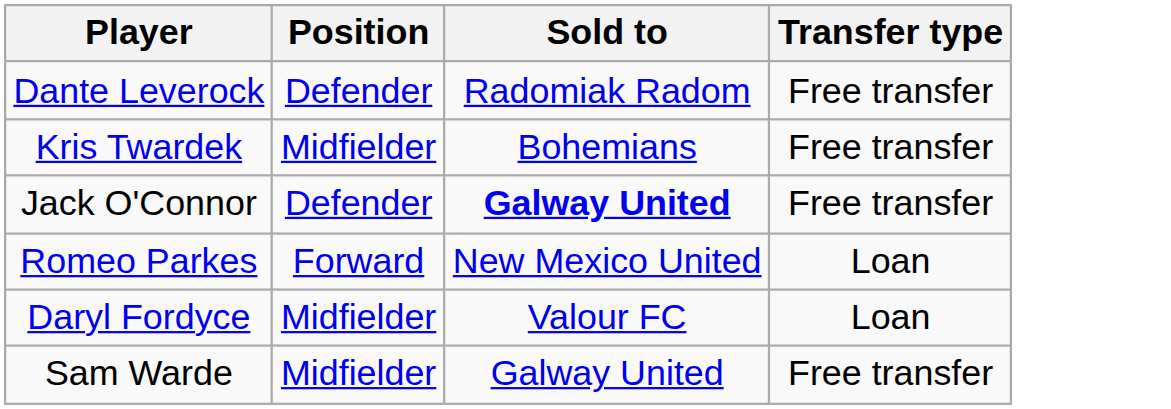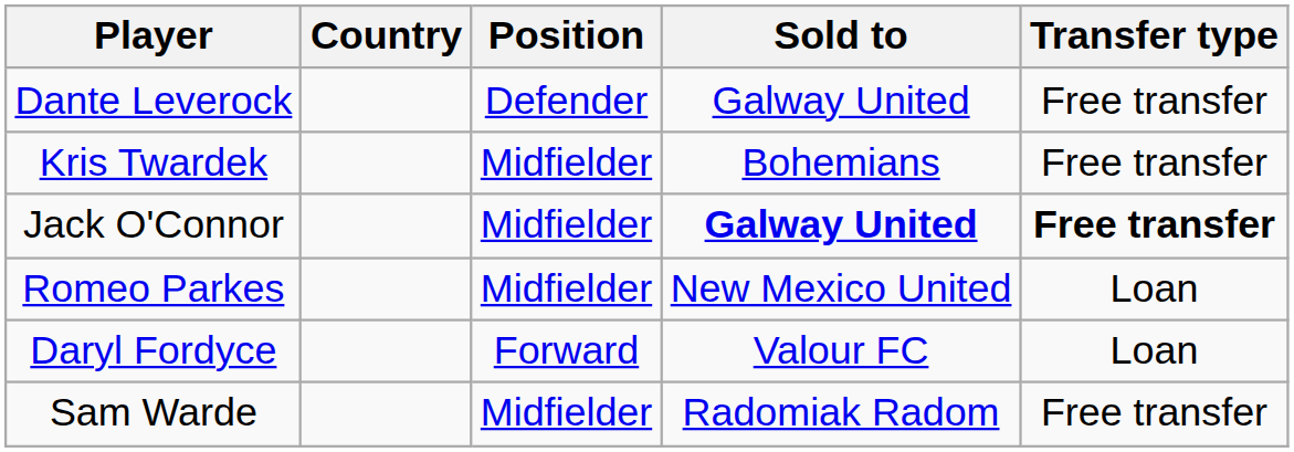 <table class="wikitable" style="text-align:center">
 <tr>
 <th>Player</th>
+<th>Country</th>
 <th>Position</th>
 <th>Sold to</th>
 <th>Transfer type</th>
 </tr>
 <tr>
 <td><a href='#'>Dante Leverock</a></td>
+<td></td>
 <td><a href='#'>Defender</a></td>
-<td> <a href='#'>Radomiak Radom</a></td>
+<td> <a href='#'>Galway United</a></td>
 <td>Free transfer</td>
 </tr>
 <tr>
 <td><a href='#'>Kris Twardek</a></td>
+<td></td>
 <td><a href='#'>Midfielder</a></td>
 <td> <a href='#'>Bohemians</a></td>
 <td>Free transfer</td>
 </tr>
 <tr>
 <td>Jack O'Connor</td>
-<td><a href='#'>Defender</a></td>
+<td></td>
+<td><a href='#'>Midfielder</a></td>
 <td><strong> <a href='#'>Galway United</a></strong></td>
-<td>Free transfer</td>
+<td><strong>Free transfer</strong></td>
 </tr>
 <tr>
 <td><a href='#'>Romeo Parkes</a></td>
-<td><a href='#'>Forward</a></td>
+<td></td>
+<td><a href='#'>Midfielder</a></td>
 <td> <a href='#'>New Mexico United</a></td>
 <td>Loan</td>
 </tr>
 <tr>
 <td><a href='#'>Daryl Fordyce</a></td>
-<td><a href='#'>Midfielder</a></td>
+<td></td>
+<td><a href='#'>Forward</a></td>
 <td> <a href='#'>Valour FC</a></td>
 <td>Loan</td>
 </tr>
 <tr>
 <td>Sam Warde</td>
+<td></td>
 <td><a href='#'>Midfielder</a></td>
-<td> <a href='#'>Galway United</a></td>
+<td> <a href='#'>Radomiak Radom</a></td>
 <td>Free transfer</td>
 </tr>
 </table>
